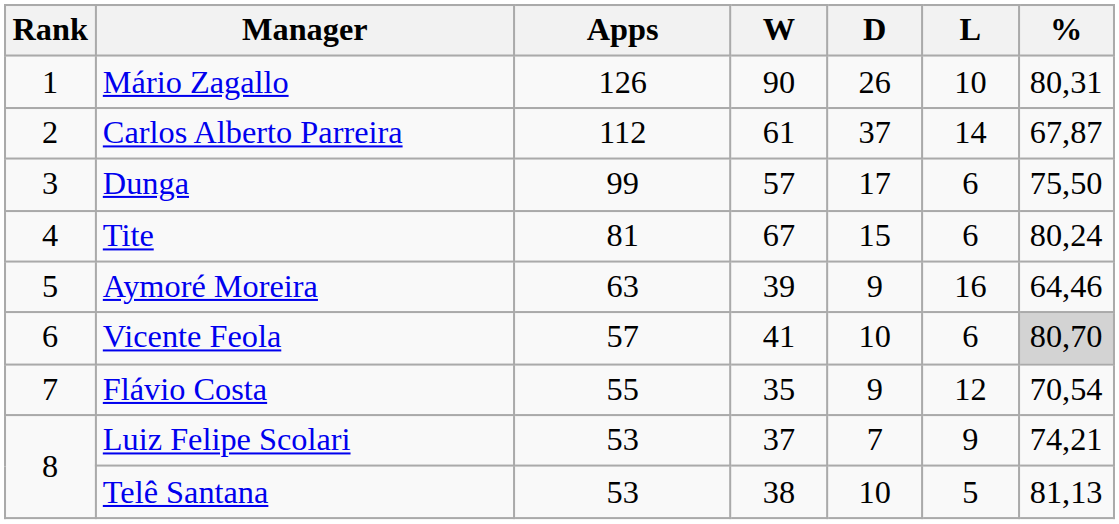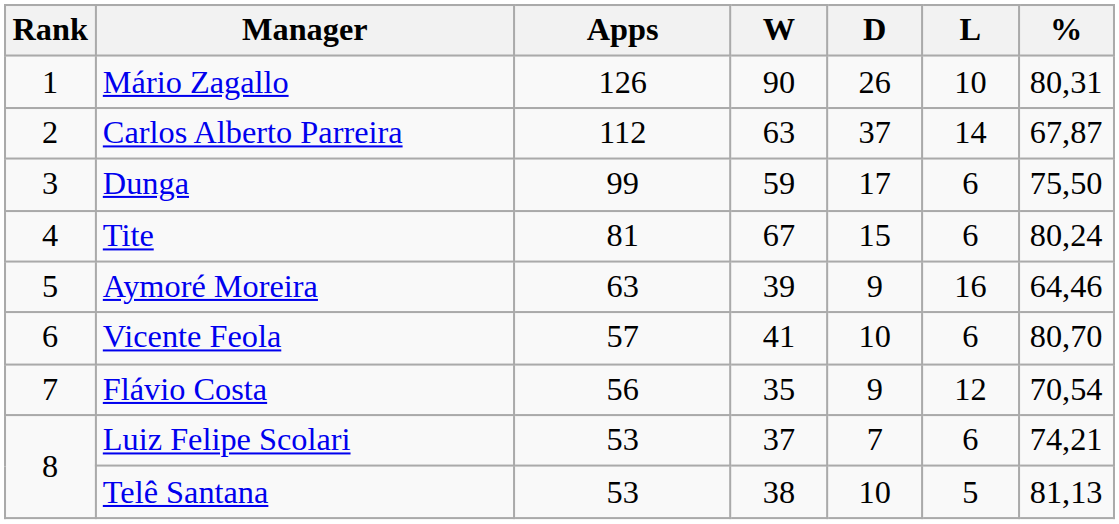 <table class="wikitable sortable" style="text-align:center">
 <tr>
 <th width=20>Rank</th>
 <th width=200>Manager</th>
 <th width=100>Apps</th>
 <th width=40>W</th>
 <th width=40>D</th>
 <th width=40>L</th>
 <th width=40>%</th>
 </tr>
 <tr>
 <td>1</td>
 <td style="text-align:left"><a href='#'>Mário Zagallo</a></td>
 <td>126</td>
 <td>90</td>
 <td>26</td>
 <td>10</td>
 <td>80,31</td>
 </tr>
 <tr>
 <td>2</td>
 <td style="text-align:left"><a href='#'>Carlos Alberto Parreira</a></td>
 <td>112</td>
-<td>61</td>
+<td>63</td>
 <td>37</td>
 <td>14</td>
 <td>67,87</td>
 </tr>
 <tr>
 <td>3</td>
 <td style="text-align:left"><a href='#'>Dunga</a></td>
 <td>99</td>
-<td>57</td>
+<td>59</td>
 <td>17</td>
 <td>6</td>
 <td>75,50</td>
 </tr>
 <tr>
 <td>4</td>
 <td style="text-align:left"><a href='#'>Tite</a></td>
 <td>81</td>
 <td>67</td>
 <td>15</td>
 <td>6</td>
 <td>80,24</td>
 </tr>
 <tr>
 <td>5</td>
 <td style="text-align:left"><a href='#'>Aymoré Moreira</a></td>
 <td>63</td>
 <td>39</td>
 <td>9</td>
 <td>16</td>
 <td>64,46</td>
 </tr>
 <tr>
 <td>6</td>
 <td style="text-align:left"><a href='#'>Vicente Feola</a></td>
 <td>57</td>
 <td>41</td>
 <td>10</td>
 <td>6</td>
-<td style="background: lightgrey;">80,70</td>
+<td>80,70</td>
 </tr>
 <tr>
 <td>7</td>
 <td style="text-align:left"><a href='#'>Flávio Costa</a></td>
-<td>55</td>
+<td>56</td>
 <td>35</td>
 <td>9</td>
 <td>12</td>
 <td>70,54</td>
 </tr>
 <tr>
 <td rowspan=2>8</td>
 <td style="text-align:left"><a href='#'>Luiz Felipe Scolari</a></td>
 <td>53</td>
 <td>37</td>
 <td>7</td>
-<td>9</td>
+<td>6</td>
 <td>74,21</td>
 </tr>
 <tr>
 <td style="text-align:left"><a href='#'>Telê Santana</a></td>
 <td>53</td>
 <td>38</td>
 <td>10</td>
 <td>5</td>
 <td>81,13</td>
 </tr>
 </table>
